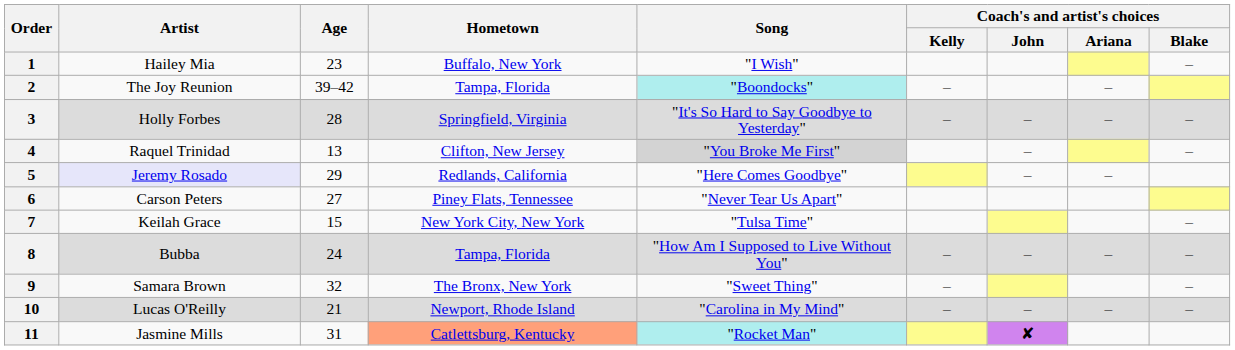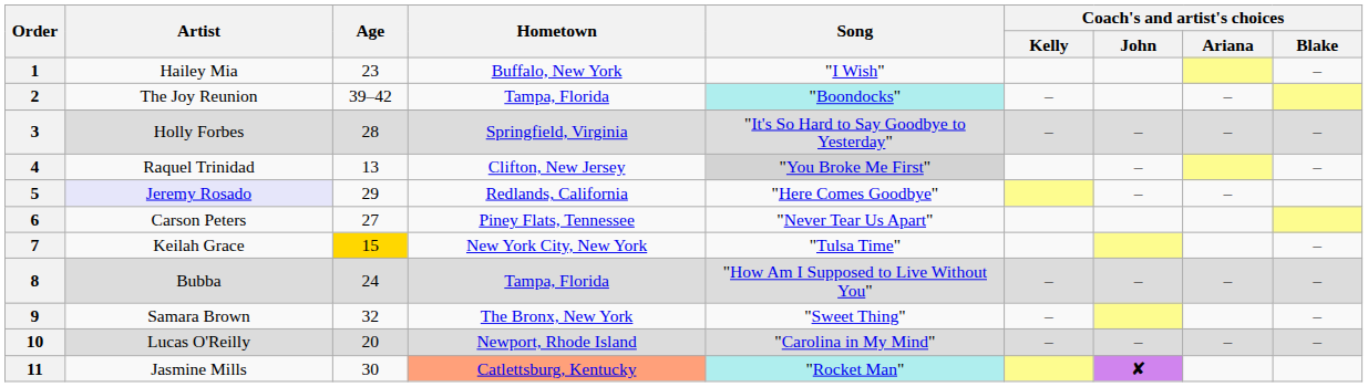 <table class="wikitable" style="text-align:center; line-height:17px; width:100%">
 <tr>
 <th scope="col" rowspan="2" style="width:04%">Order</th>
 <th scope="col" rowspan="2" style="width:18%">Artist</th>
 <th scope="col" rowspan="2" style="width:05%">Age</th>
 <th scope="col" rowspan="2" style="width:20%">Hometown</th>
 <th scope="col" rowspan="2" style="width:20%">Song</th>
 <th scope="col" colspan="4" style="width:24%">Coach's and artist's choices</th>
 </tr>
 <tr>
 <th style="width:06%">Kelly</th>
 <th style="width:06%">John</th>
 <th style="width:06%">Ariana</th>
 <th style="width:06%">Blake</th>
 </tr>
 <tr>
 <th scope="row">1</th>
 <td>Hailey Mia</td>
 <td>23</td>
 <td><a href='#'>Buffalo, New York</a></td>
 <td>"<a href='#'>I Wish</a>"</td>
 <td><em></em></td>
 <td><em></em></td>
 <td bgcolor="#fdfc8f"><em></em></td>
 <td>–</td>
 </tr>
 <tr>
 <th scope="row">2</th>
 <td>The Joy Reunion <br></td>
 <td>39–42</td>
 <td><a href='#'>Tampa, Florida</a></td>
 <td style="background: paleturquoise;">"<a href='#'>Boondocks</a>"</td>
 <td>–</td>
 <td><em></em></td>
 <td>–</td>
 <td bgcolor="#fdfc8f"><em></em></td>
 </tr>
 <tr style="background:#DCDCDC">
 <th scope="row">3</th>
 <td>Holly Forbes</td>
 <td>28</td>
 <td><a href='#'>Springfield, Virginia</a></td>
 <td>"<a href='#'>It's So Hard to Say Goodbye to Yesterday</a>"</td>
 <td>–</td>
 <td>–</td>
 <td>–</td>
 <td>–</td>
 </tr>
 <tr>
 <th scope="row">4</th>
 <td>Raquel Trinidad</td>
 <td>13</td>
 <td><a href='#'>Clifton, New Jersey</a></td>
 <td style="background: lightgrey;">"<a href='#'>You Broke Me First</a>"</td>
 <td><em></em></td>
 <td>–</td>
 <td bgcolor="#fdfc8f"><em></em></td>
 <td>–</td>
 </tr>
 <tr>
 <th scope="row">5</th>
 <td style="background: lavender;"><a href='#'>Jeremy Rosado</a></td>
 <td>29</td>
 <td><a href='#'>Redlands, California</a></td>
 <td>"<a href='#'>Here Comes Goodbye</a>"</td>
 <td bgcolor="#fdfc8f"><em></em></td>
 <td>–</td>
 <td>–</td>
 <td><em></em></td>
 </tr>
 <tr>
 <th scope="row">6</th>
 <td>Carson Peters</td>
 <td>27</td>
 <td><a href='#'>Piney Flats, Tennessee</a></td>
 <td>"<a href='#'>Never Tear Us Apart</a>"</td>
 <td><em></em></td>
 <td><em></em></td>
 <td><em></em></td>
 <td bgcolor="#fdfc8f"><em></em></td>
 </tr>
 <tr>
 <th scope="row">7</th>
 <td>Keilah Grace</td>
-<td>15</td>
+<td style="background: gold;">15</td>
 <td><a href='#'>New York City, New York</a></td>
 <td>"<a href='#'>Tulsa Time</a>"</td>
 <td><em></em></td>
 <td bgcolor="#fdfc8f"><em></em></td>
 <td><em></em></td>
 <td>–</td>
 </tr>
 <tr style="background:#DCDCDC">
 <th scope="row">8</th>
 <td>Bubba</td>
 <td>24</td>
 <td><a href='#'>Tampa, Florida</a></td>
 <td>"<a href='#'>How Am I Supposed to Live Without You</a>"</td>
 <td>–</td>
 <td>–</td>
 <td>–</td>
 <td>–</td>
 </tr>
 <tr>
 <th scope="row">9</th>
 <td>Samara Brown</td>
 <td>32</td>
 <td><a href='#'>The Bronx, New York</a></td>
 <td>"<a href='#'>Sweet Thing</a>"</td>
 <td>–</td>
 <td bgcolor="#fdfc8f"><em></em></td>
 <td><em></em></td>
 <td>–</td>
 </tr>
 <tr style="background:#DCDCDC">
 <th scope="row">10</th>
 <td>Lucas O'Reilly</td>
-<td>21</td>
+<td>20</td>
 <td><a href='#'>Newport, Rhode Island</a></td>
 <td>"<a href='#'>Carolina in My Mind</a>"</td>
 <td>–</td>
 <td>–</td>
 <td>–</td>
 <td>–</td>
 </tr>
 <tr>
 <th scope="row">11</th>
 <td>Jasmine Mills</td>
-<td>31</td>
+<td>30</td>
 <td style="background: lightsalmon;"><a href='#'>Catlettsburg, Kentucky</a></td>
 <td style="background: paleturquoise;">"<a href='#'>Rocket Man</a>"</td>
 <td bgcolor="#fdfc8f"><em></em></td>
 <td style="background:#d084ee">✘</td>
 <td><em></em></td>
 <td><em></em></td>
 </tr>
 </table>
